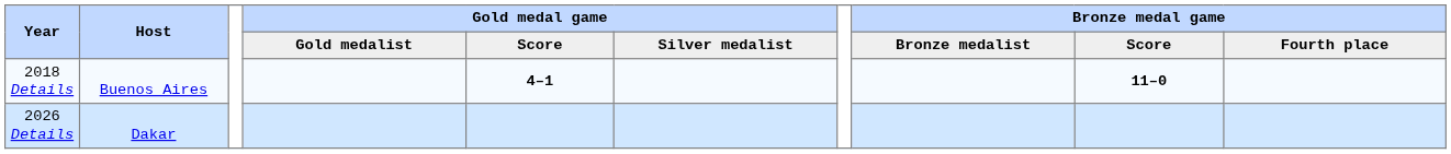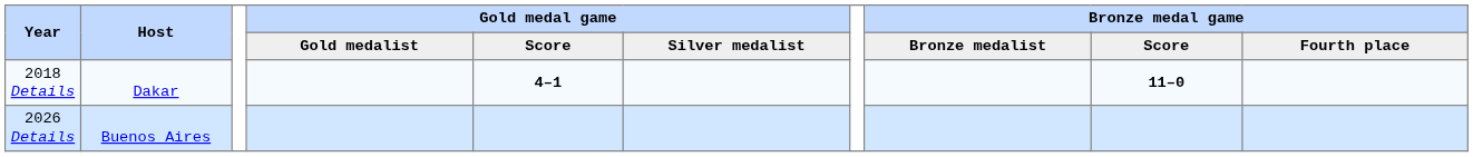 <table border=1 style="border-collapse:collapse; font-size:90%; text-align:center;" cellpadding=3 cellspacing=0>
 <tr bgcolor=#C1D8FF>
 <th rowspan=2 width=5%>Year</th>
 <th rowspan=2 width=10%>Host</th>
 <th width=1% rowspan=4 bgcolor=ffffff></th>
 <th colspan=3>Gold medal game</th>
 <th width=1% rowspan=4 bgcolor=ffffff></th>
 <th colspan=3>Bronze medal game</th>
 </tr>
 <tr bgcolor=#EFEFEF>
 <th width=15%>Gold medalist</th>
 <th width=10%>Score</th>
 <th width=15%>Silver medalist</th>
 <th width=15%>Bronze medalist</th>
 <th width=10%>Score</th>
 <th width=15%>Fourth place</th>
 </tr>
 <tr bgcolor=#F5FAFF>
 <td>2018<br><em><a href='#'>Details</a></em></td>
-<td><br><a href='#'>Buenos Aires</a></td>
+<td><br><a href='#'>Dakar</a></td>
 <td><strong></strong></td>
 <td><strong>4–1</strong></td>
 <td></td>
 <td></td>
 <td><strong>11–0</strong></td>
 <td></td>
 </tr>
 <tr bgcolor=#D0E7FF>
 <td>2026<br><em><a href='#'>Details</a></em></td>
-<td><br><a href='#'>Dakar</a></td>
+<td><br><a href='#'>Buenos Aires</a></td>
 <td></td>
 <td></td>
 <td></td>
 <td></td>
 <td></td>
 <td></td>
 </tr>
 </table>
